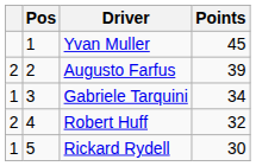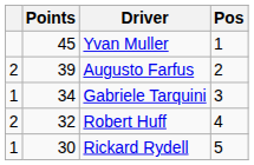 <table class="wikitable" style="font-size: 95%;">
 <tr>
 <th></th>
+<th>Points</th>
+<th>Driver</th>
 <th>Pos</th>
-<th>Driver</th>
-<th>Points</th>
 </tr>
 <tr>
 <td align="left"></td>
+<td align="right">45</td>
+<td> <a href='#'>Yvan Muller</a></td>
 <td>1</td>
-<td> <a href='#'>Yvan Muller</a></td>
-<td align="right">45</td>
 </tr>
 <tr>
 <td align="left"> 2</td>
+<td align="right">39</td>
+<td> <a href='#'>Augusto Farfus</a></td>
 <td>2</td>
-<td> <a href='#'>Augusto Farfus</a></td>
-<td align="right">39</td>
 </tr>
 <tr>
 <td align="left"> 1</td>
+<td align="right">34</td>
+<td> <a href='#'>Gabriele Tarquini</a></td>
 <td>3</td>
-<td> <a href='#'>Gabriele Tarquini</a></td>
-<td align="right">34</td>
 </tr>
 <tr>
 <td align="left"> 2</td>
+<td align="right">32</td>
+<td> <a href='#'>Robert Huff</a></td>
 <td>4</td>
-<td> <a href='#'>Robert Huff</a></td>
-<td align="right">32</td>
 </tr>
 <tr>
 <td align="left"> 1</td>
+<td align="right">30</td>
+<td> <a href='#'>Rickard Rydell</a></td>
 <td>5</td>
-<td> <a href='#'>Rickard Rydell</a></td>
-<td align="right">30</td>
 </tr>
 </table>
